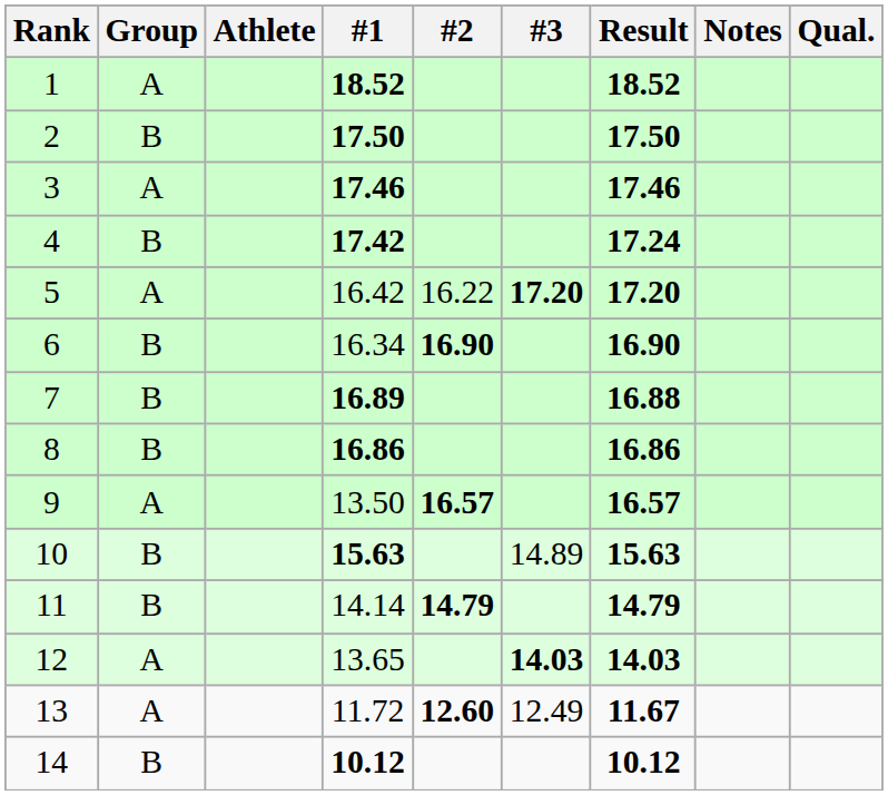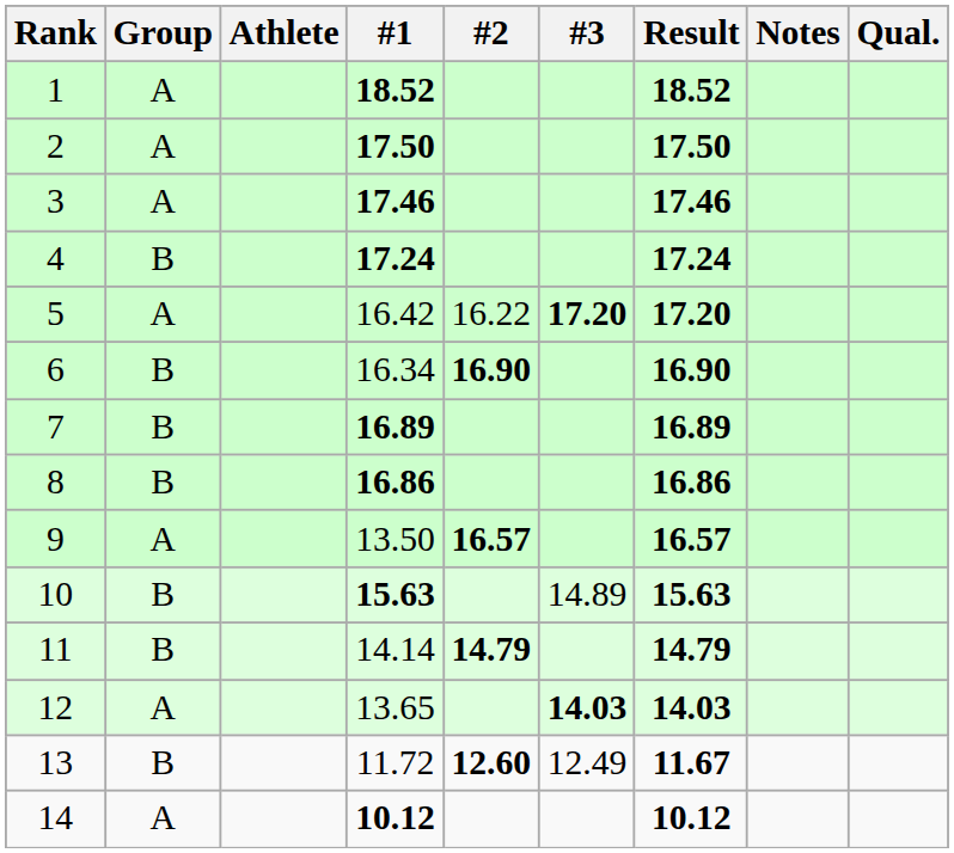 <table class="wikitable sortable" style="text-align:center">
 <tr>
 <th>Rank</th>
 <th>Group</th>
 <th>Athlete</th>
 <th>#1</th>
 <th>#2</th>
 <th>#3</th>
 <th>Result</th>
 <th>Notes</th>
 <th>Qual.</th>
 </tr>
 <tr bgcolor=ccffcc>
 <td>1</td>
 <td>A</td>
 <td align="left"></td>
 <td><strong>18.52</strong></td>
 <td></td>
 <td></td>
 <td><strong>18.52</strong></td>
 <td></td>
 <td></td>
 </tr>
 <tr bgcolor=ccffcc>
 <td>2</td>
-<td>B</td>
+<td>A</td>
 <td align="left"></td>
 <td><strong>17.50</strong></td>
 <td></td>
 <td></td>
 <td><strong>17.50</strong></td>
 <td></td>
 <td></td>
 </tr>
 <tr bgcolor=ccffcc>
 <td>3</td>
 <td>A</td>
 <td align="left"></td>
 <td><strong>17.46</strong></td>
 <td></td>
 <td></td>
 <td><strong>17.46</strong></td>
 <td></td>
 <td></td>
 </tr>
 <tr bgcolor=ccffcc>
 <td>4</td>
 <td>B</td>
 <td align="left"></td>
-<td><strong>17.42</strong></td>
+<td><strong>17.24</strong></td>
 <td></td>
 <td></td>
 <td><strong>17.24</strong></td>
 <td></td>
 <td></td>
 </tr>
 <tr bgcolor=ccffcc>
 <td>5</td>
 <td>A</td>
 <td align="left"></td>
 <td>16.42</td>
 <td>16.22</td>
 <td><strong>17.20</strong></td>
 <td><strong>17.20</strong></td>
 <td></td>
 <td></td>
 </tr>
 <tr bgcolor=ccffcc>
 <td>6</td>
 <td>B</td>
 <td align="left"></td>
 <td>16.34</td>
 <td><strong>16.90</strong></td>
 <td></td>
 <td><strong>16.90</strong></td>
 <td></td>
 <td></td>
 </tr>
 <tr bgcolor=ccffcc>
 <td>7</td>
 <td>B</td>
 <td align="left"></td>
 <td><strong>16.89</strong></td>
 <td></td>
 <td></td>
-<td><strong>16.88</strong></td>
+<td><strong>16.89</strong></td>
 <td></td>
 <td></td>
 </tr>
 <tr bgcolor=ccffcc>
 <td>8</td>
 <td>B</td>
 <td align="left"></td>
 <td><strong>16.86</strong></td>
 <td></td>
 <td></td>
 <td><strong>16.86</strong></td>
 <td></td>
 <td></td>
 </tr>
 <tr bgcolor=ccffcc>
 <td>9</td>
 <td>A</td>
 <td align="left"></td>
 <td>13.50</td>
 <td><strong>16.57</strong></td>
 <td></td>
 <td><strong>16.57</strong></td>
 <td></td>
 <td></td>
 </tr>
 <tr bgcolor=ddffdd>
 <td>10</td>
 <td>B</td>
 <td align="left"></td>
 <td><strong>15.63</strong></td>
 <td></td>
 <td>14.89</td>
 <td><strong>15.63</strong></td>
 <td></td>
 <td></td>
 </tr>
 <tr bgcolor=ddffdd>
 <td>11</td>
 <td>B</td>
 <td align="left"></td>
 <td>14.14</td>
 <td><strong>14.79</strong></td>
 <td></td>
 <td><strong>14.79</strong></td>
 <td></td>
 <td></td>
 </tr>
 <tr bgcolor=ddffdd>
 <td>12</td>
 <td>A</td>
 <td align="left"></td>
 <td>13.65</td>
 <td></td>
 <td><strong>14.03</strong></td>
 <td><strong>14.03</strong></td>
 <td></td>
 <td></td>
 </tr>
 <tr>
 <td>13</td>
-<td>A</td>
+<td>B</td>
 <td align="left"></td>
 <td>11.72</td>
 <td><strong>12.60</strong></td>
 <td>12.49</td>
 <td><strong>11.67</strong></td>
 <td></td>
 <td></td>
 </tr>
 <tr>
 <td>14</td>
-<td>B</td>
+<td>A</td>
 <td align="left"></td>
 <td><strong>10.12</strong></td>
 <td></td>
 <td></td>
 <td><strong>10.12</strong></td>
 <td></td>
 <td></td>
 </tr>
 </table>
